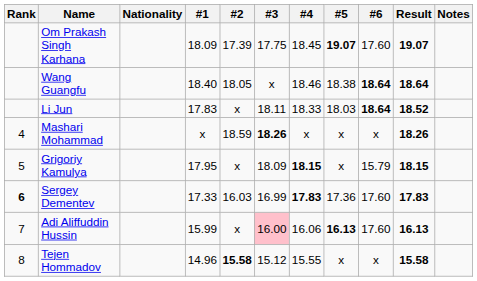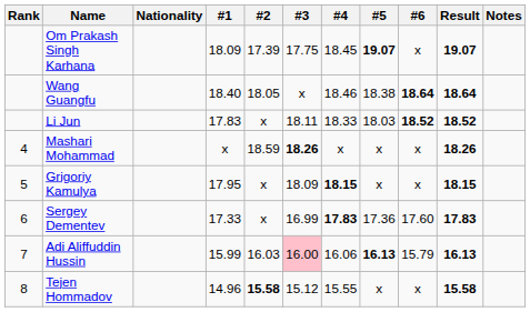 <table class="wikitable sortable" style="text-align:center;font-size:95%">
 <tr>
 <th>Rank</th>
 <th>Name</th>
 <th>Nationality</th>
 <th>#1</th>
 <th>#2</th>
 <th>#3</th>
 <th>#4</th>
 <th>#5</th>
 <th>#6</th>
 <th>Result</th>
 <th>Notes</th>
 </tr>
 <tr>
 <td></td>
 <td align=left><a href='#'>Om Prakash Singh Karhana</a></td>
 <td align=left></td>
 <td>18.09</td>
 <td>17.39</td>
 <td>17.75</td>
 <td>18.45</td>
 <td><strong>19.07</strong></td>
-<td>17.60</td>
+<td>x</td>
 <td><strong>19.07</strong></td>
 <td></td>
 </tr>
 <tr>
 <td></td>
 <td align=left><a href='#'>Wang Guangfu</a></td>
 <td align=left></td>
 <td>18.40</td>
 <td>18.05</td>
 <td>x</td>
 <td>18.46</td>
 <td>18.38</td>
 <td><strong>18.64</strong></td>
 <td><strong>18.64</strong></td>
 <td></td>
 </tr>
 <tr>
 <td></td>
 <td align=left><a href='#'>Li Jun</a></td>
 <td align=left></td>
 <td>17.83</td>
 <td>x</td>
 <td>18.11</td>
 <td>18.33</td>
 <td>18.03</td>
-<td><strong>18.64</strong></td>
+<td><strong>18.52</strong></td>
 <td><strong>18.52</strong></td>
 <td></td>
 </tr>
 <tr>
 <td>4</td>
 <td align=left><a href='#'>Mashari Mohammad</a></td>
 <td align=left></td>
 <td>x</td>
 <td>18.59</td>
 <td><strong>18.26</strong></td>
 <td>x</td>
 <td>x</td>
 <td>x</td>
 <td><strong>18.26</strong></td>
 <td></td>
 </tr>
 <tr>
 <td>5</td>
 <td align=left><a href='#'>Grigoriy Kamulya</a></td>
 <td align=left></td>
 <td>17.95</td>
 <td>x</td>
 <td>18.09</td>
 <td><strong>18.15</strong></td>
 <td>x</td>
-<td>15.79</td>
+<td>x</td>
 <td><strong>18.15</strong></td>
 <td></td>
 </tr>
 <tr>
-<td><strong>6</strong></td>
+<td>6</td>
 <td align=left><a href='#'>Sergey Dementev</a></td>
 <td align=left></td>
 <td>17.33</td>
-<td>16.03</td>
+<td>x</td>
 <td>16.99</td>
 <td><strong>17.83</strong></td>
 <td>17.36</td>
 <td>17.60</td>
 <td><strong>17.83</strong></td>
 <td></td>
 </tr>
 <tr>
 <td>7</td>
 <td align=left><a href='#'>Adi Aliffuddin Hussin</a></td>
 <td align=left></td>
 <td>15.99</td>
-<td>x</td>
+<td>16.03</td>
 <td style="background: pink;">16.00</td>
 <td>16.06</td>
 <td><strong>16.13</strong></td>
-<td>17.60</td>
+<td>15.79</td>
 <td><strong>16.13</strong></td>
 <td></td>
 </tr>
 <tr>
 <td>8</td>
 <td align=left><a href='#'>Tejen Hommadov</a></td>
 <td align=left></td>
 <td>14.96</td>
 <td><strong>15.58</strong></td>
 <td>15.12</td>
 <td>15.55</td>
 <td>x</td>
 <td>x</td>
 <td><strong>15.58</strong></td>
 <td></td>
 </tr>
 </table>
